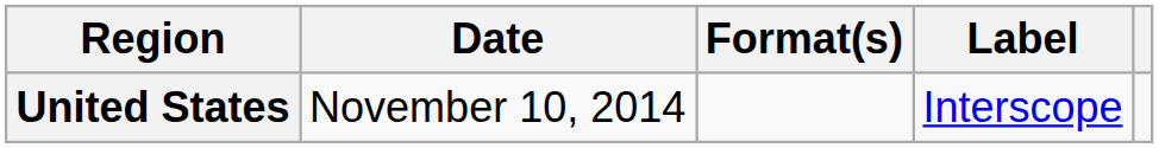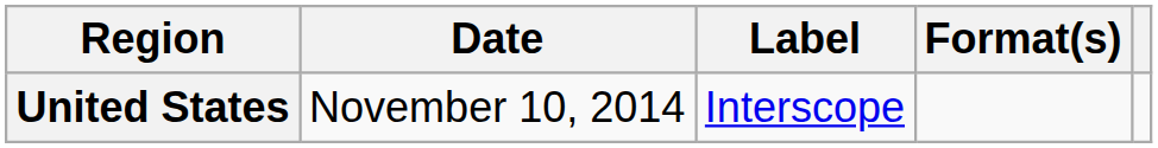 <table class="wikitable plainrowheaders">
 <tr>
 <th scope="col">Region</th>
 <th scope="col">Date</th>
+<th scope="col">Label</th>
 <th scope="col">Format(s)</th>
-<th scope="col">Label</th>
 <th scope="col"></th>
 </tr>
 <tr>
 <th scope="row">United States</th>
 <td rowspan="1">November 10, 2014</td>
+<td rowspan="1"><a href='#'>Interscope</a></td>
 <td></td>
-<td rowspan="1"><a href='#'>Interscope</a></td>
 <td align="center"></td>
 </tr>
 </table>
